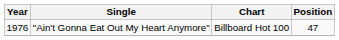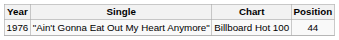 <table class="wikitable">
 <tr>
 <th>Year</th>
 <th>Single</th>
 <th>Chart</th>
 <th>Position</th>
 </tr>
 <tr>
 <td>1976</td>
 <td>"Ain't Gonna Eat Out My Heart Anymore"</td>
 <td>Billboard Hot 100</td>
-<td align="center">47</td>
+<td align="center">44</td>
 </tr>
 <tr>
 </tr>
 </table>
